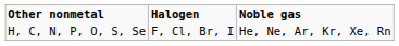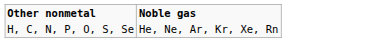 <table class="wikitable floatright" style="margin-left: 0.5em;">
 <tr>
 <td style="border-bottom: none"><strong>Other nonmetal</strong></td>
-<td style="border-bottom: none"><strong>Halogen</strong></td>
 <td style="border-bottom: none"><strong>Noble gas</strong></td>
 </tr>
 <tr>
 <td style="border-top:none">H, C, N, P, O, S, Se</td>
-<td style="border-top:none">F, Cl, Br, I</td>
 <td style="border-top:none">He, Ne, Ar, Kr, Xe, Rn</td>
 </tr>
 </table>
